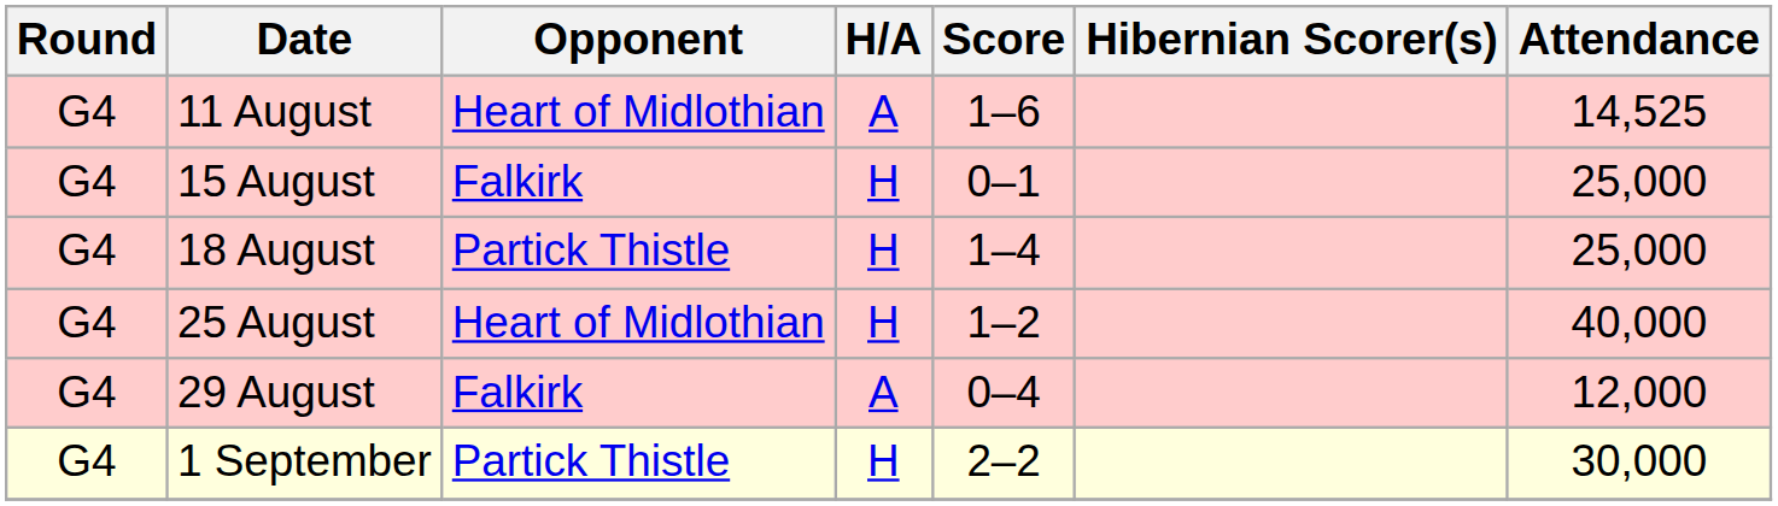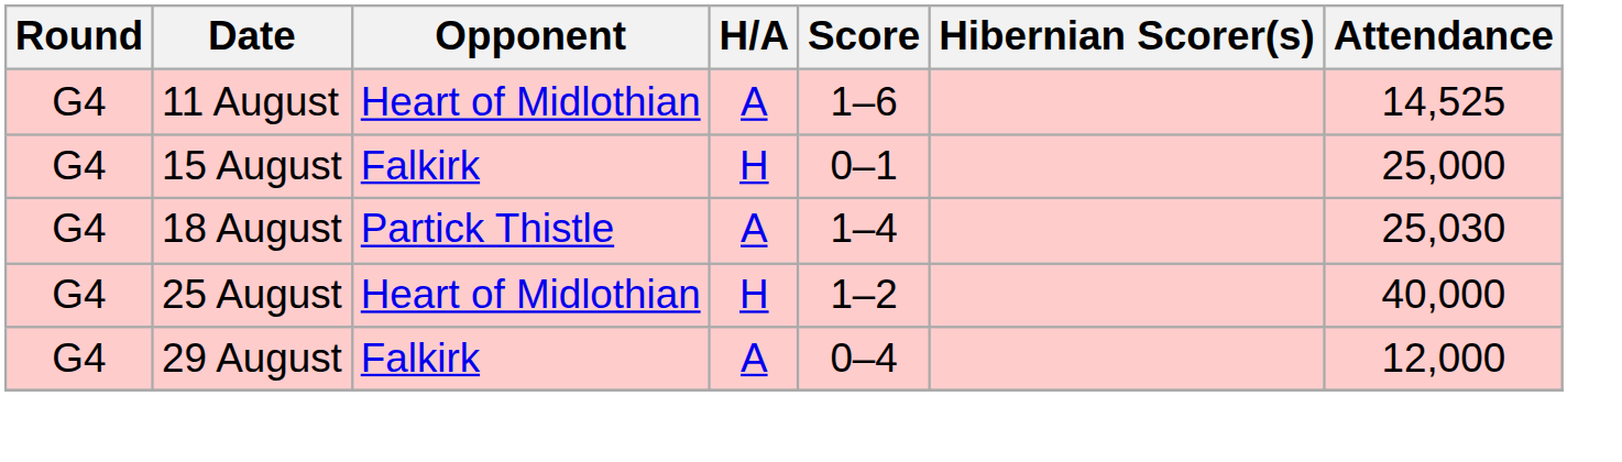 <table class="wikitable" style="text-align:center">
 <tr>
 <th>Round</th>
 <th>Date</th>
 <th>Opponent</th>
 <th>H/A</th>
 <th>Score</th>
 <th>Hibernian Scorer(s)</th>
 <th>Attendance</th>
 </tr>
 <tr bgcolor=#FFCCCC>
 <td>G4</td>
 <td align=left>11 August</td>
 <td align=left><a href='#'>Heart of Midlothian</a></td>
 <td><a href='#'>A</a></td>
 <td>1–6</td>
 <td align=left></td>
 <td>14,525</td>
 </tr>
 <tr bgcolor=#FFCCCC>
 <td>G4</td>
 <td align=left>15 August</td>
 <td align=left><a href='#'>Falkirk</a></td>
 <td><a href='#'>H</a></td>
 <td>0–1</td>
 <td align=left></td>
 <td>25,000</td>
 </tr>
 <tr bgcolor=#FFCCCC>
 <td>G4</td>
 <td align=left>18 August</td>
 <td align=left><a href='#'>Partick Thistle</a></td>
-<td><a href='#'>H</a></td>
+<td><a href='#'>A</a></td>
 <td>1–4</td>
 <td align=left></td>
-<td>25,000</td>
+<td>25,030</td>
 </tr>
 <tr bgcolor=#FFCCCC>
 <td>G4</td>
 <td align=left>25 August</td>
 <td align=left><a href='#'>Heart of Midlothian</a></td>
 <td><a href='#'>H</a></td>
 <td>1–2</td>
 <td align=left></td>
 <td>40,000</td>
 </tr>
 <tr bgcolor=#FFCCCC>
 <td>G4</td>
 <td align=left>29 August</td>
 <td align=left><a href='#'>Falkirk</a></td>
 <td><a href='#'>A</a></td>
 <td>0–4</td>
 <td align=left></td>
 <td>12,000</td>
 </tr>
-<tr bgcolor=#FFFFDD>
-<td>G4</td>
-<td align=left>1 September</td>
-<td align=left><a href='#'>Partick Thistle</a></td>
-<td><a href='#'>H</a></td>
-<td>2–2</td>
-<td align=left></td>
-<td>30,000</td>
-</tr>
 <tr>
 </tr>
 </table>
